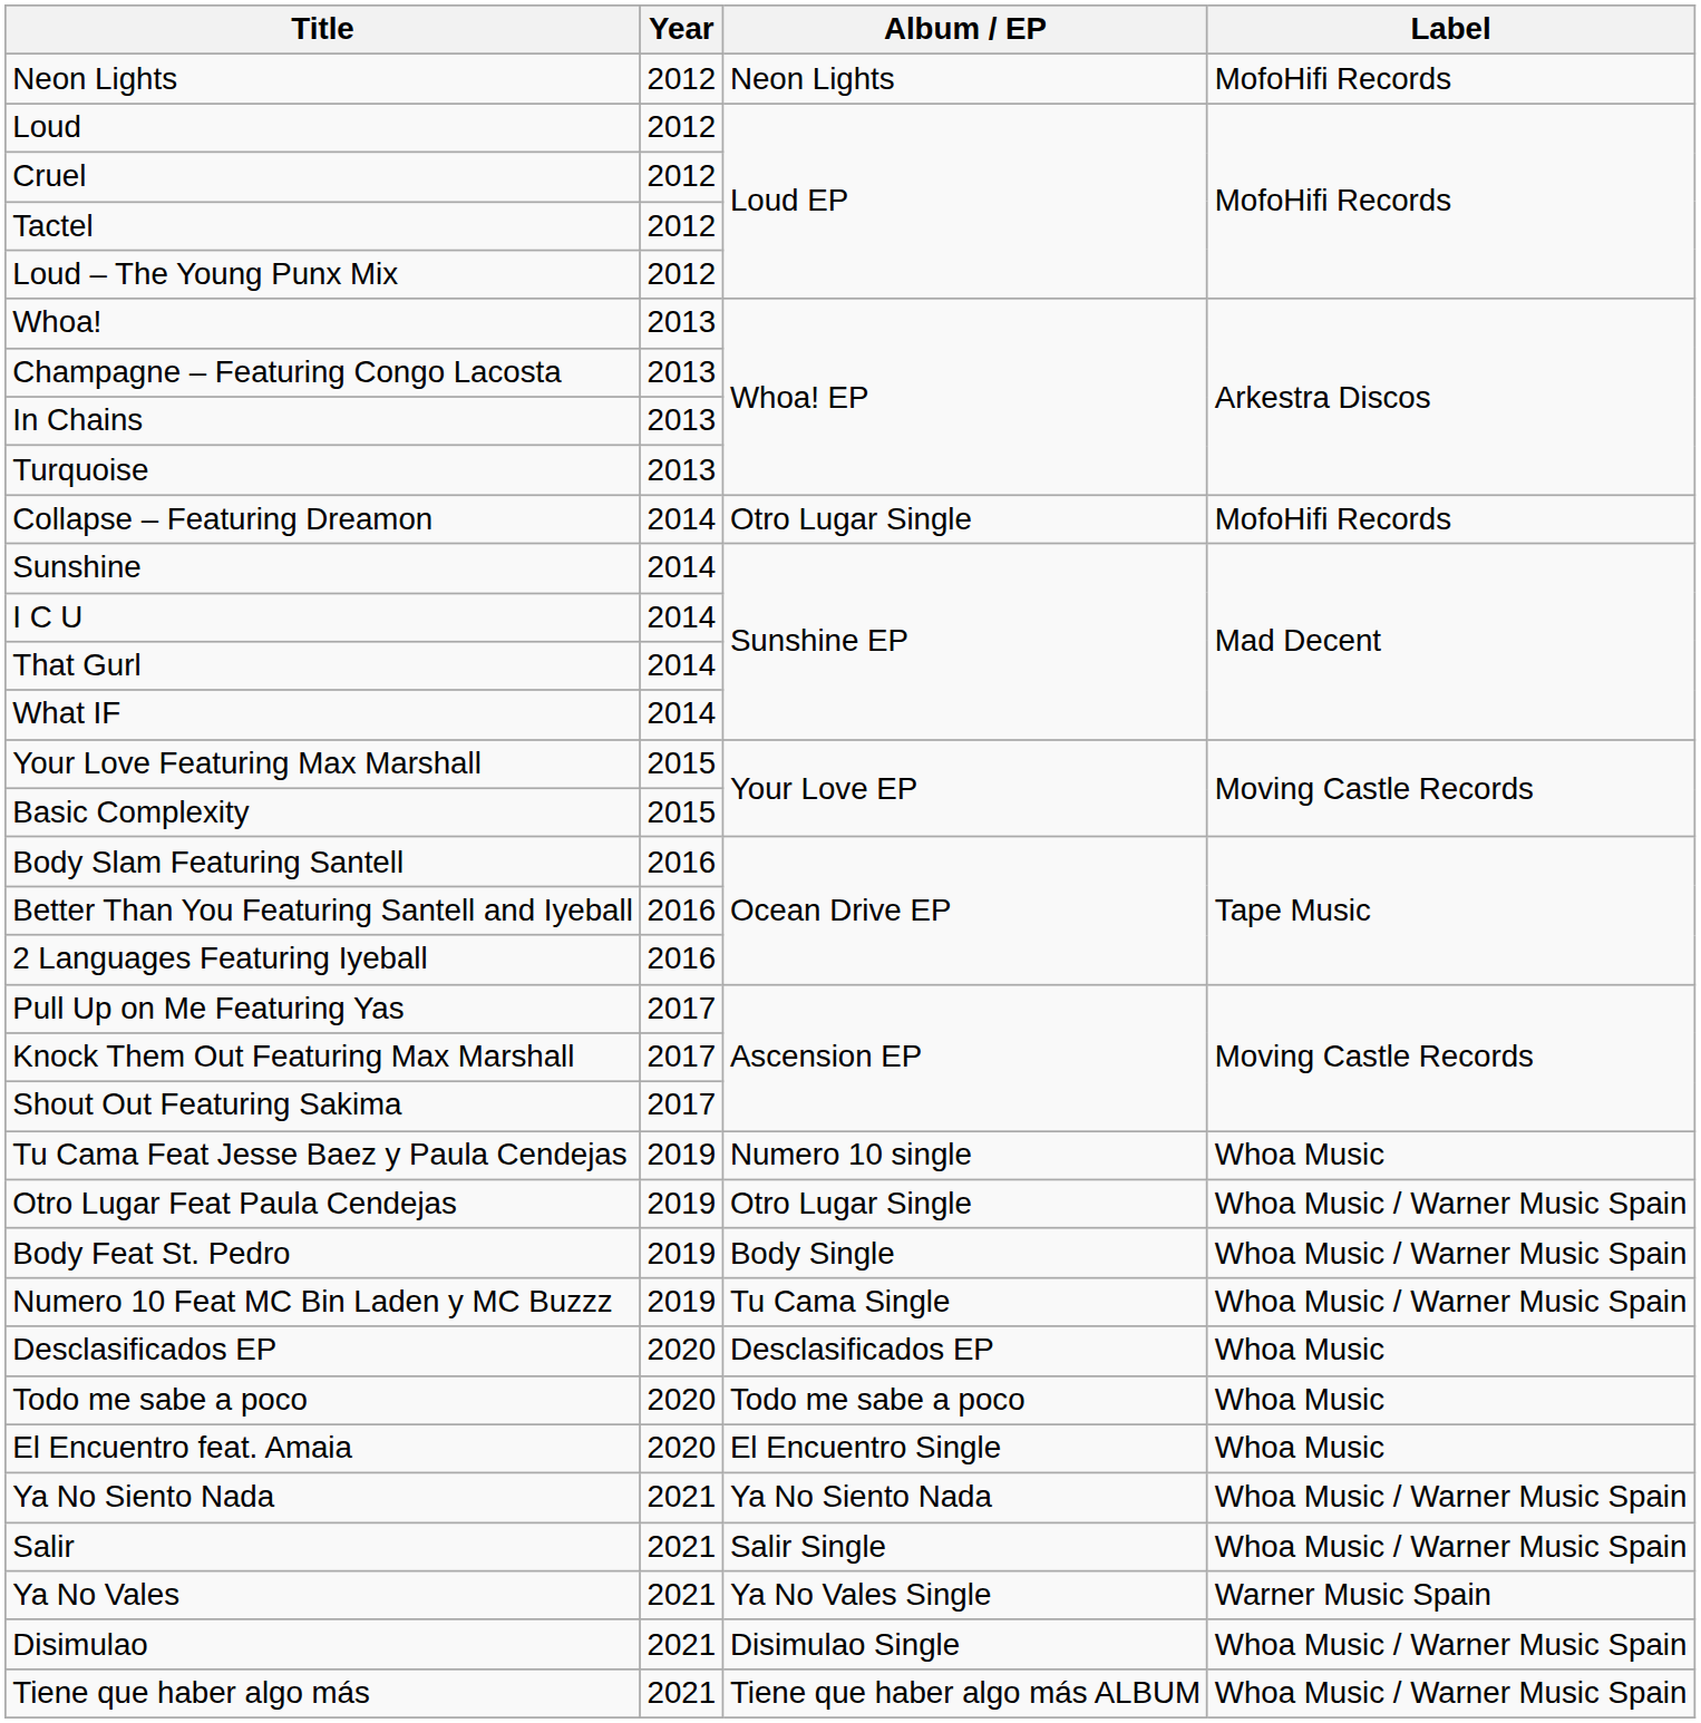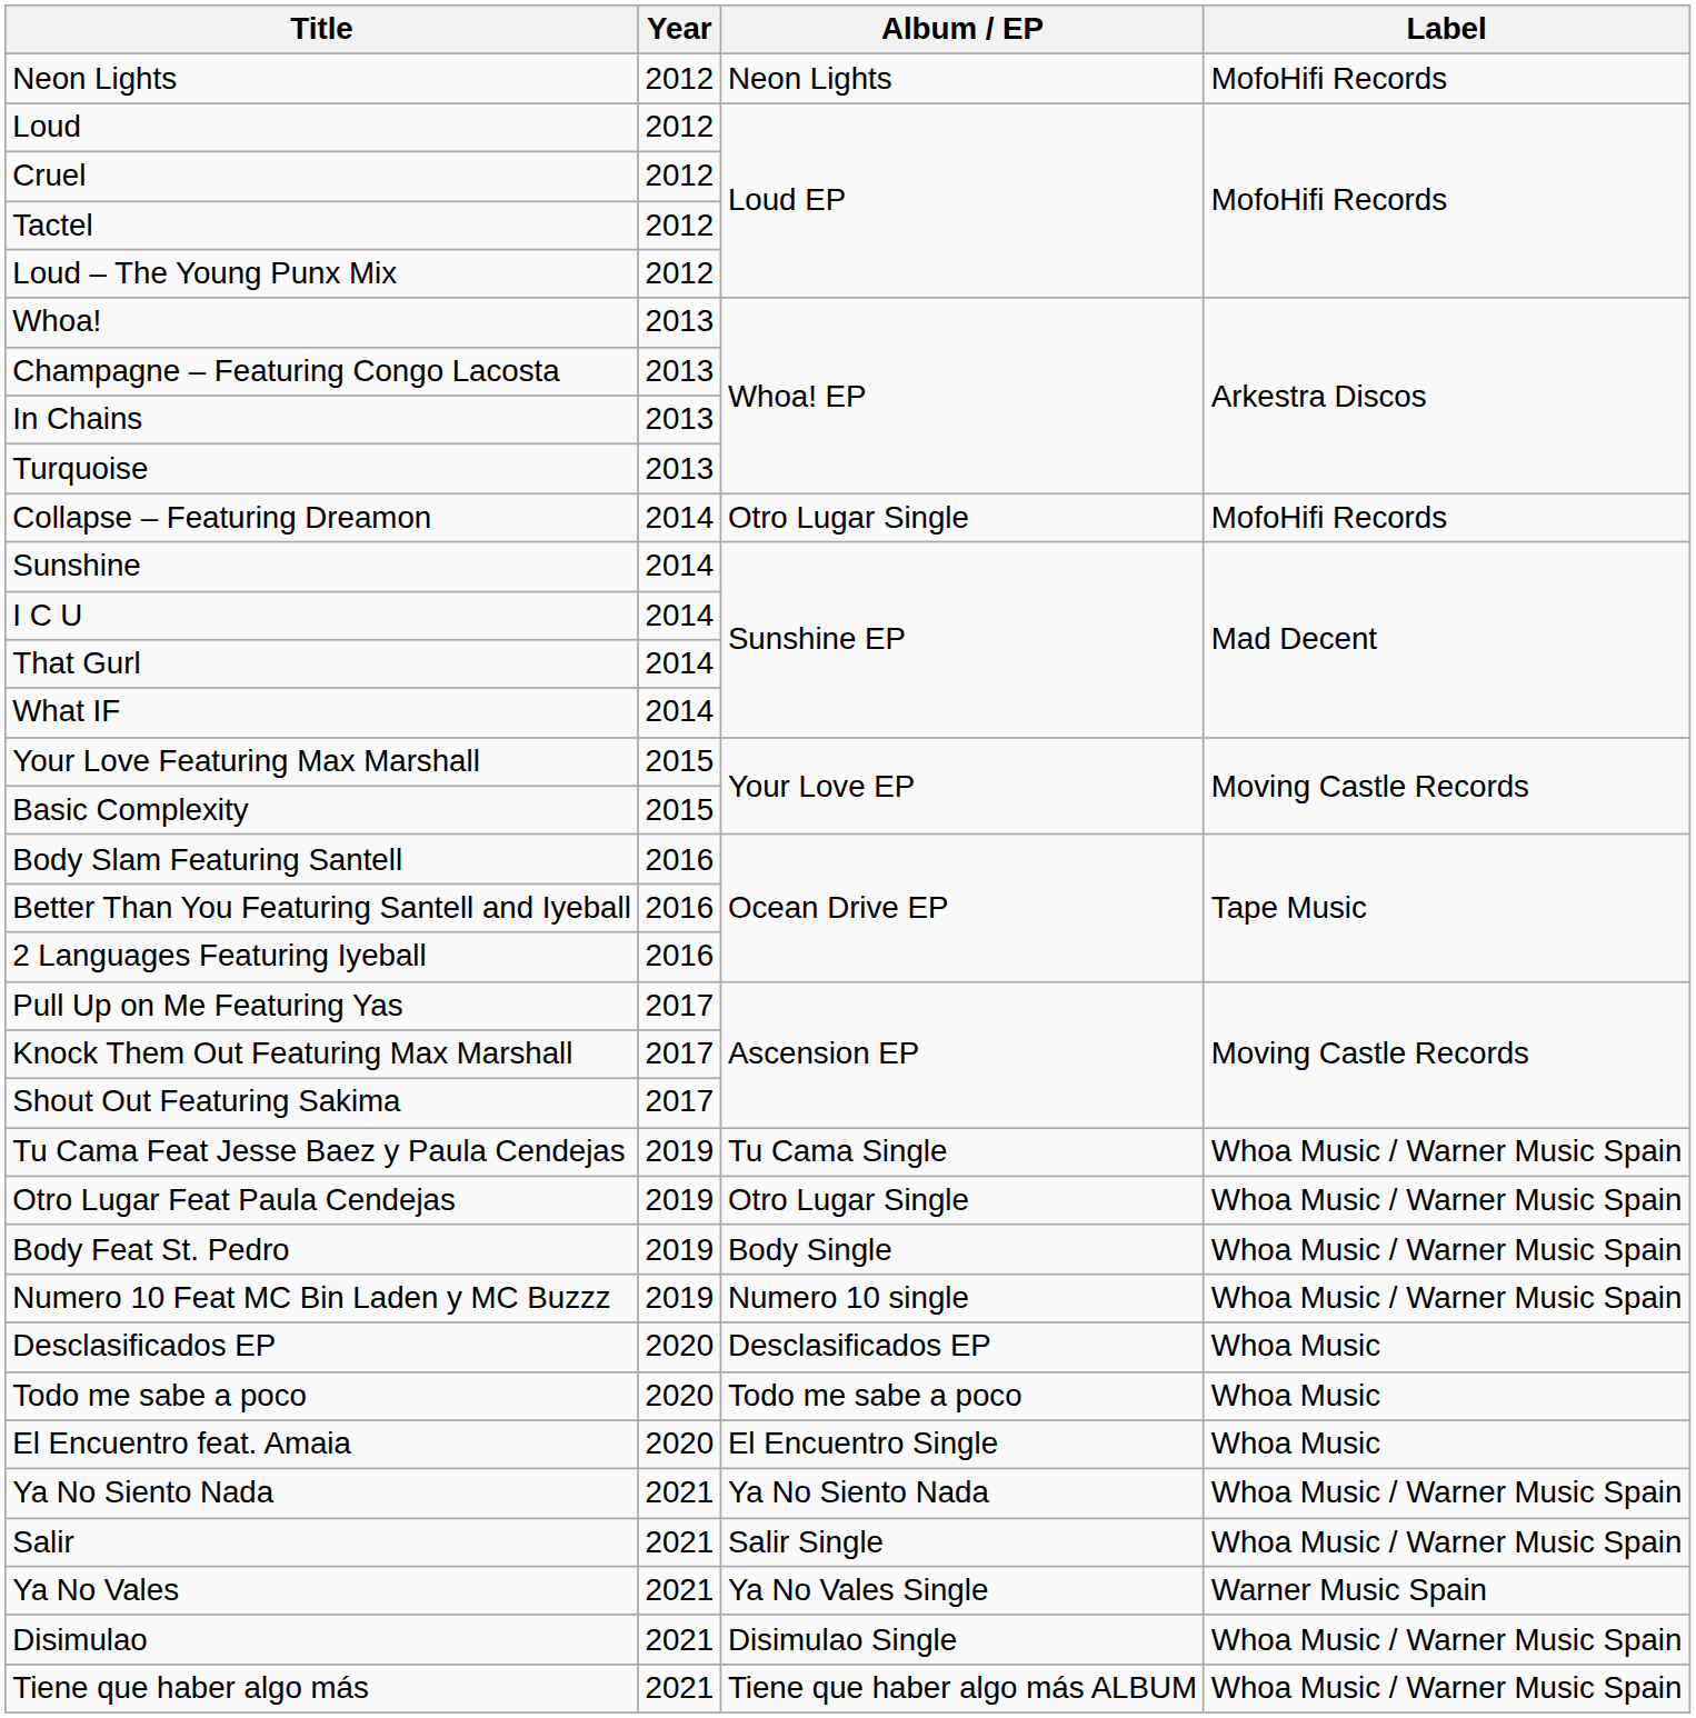 <table class="wikitable">
 <tr>
 <th>Title</th>
 <th>Year</th>
 <th>Album / EP</th>
 <th>Label</th>
 </tr>
 <tr>
 <td>Neon Lights</td>
 <td>2012</td>
 <td>Neon Lights</td>
 <td>MofoHifi Records</td>
 </tr>
 <tr>
 <td>Loud</td>
 <td>2012</td>
 <td rowspan="4">Loud EP</td>
 <td rowspan="4">MofoHifi Records</td>
 </tr>
 <tr>
 <td>Cruel</td>
 <td>2012</td>
 </tr>
 <tr>
 <td>Tactel</td>
 <td>2012</td>
 </tr>
 <tr>
 <td>Loud – The Young Punx Mix</td>
 <td>2012</td>
 </tr>
 <tr>
 <td>Whoa!</td>
 <td>2013</td>
 <td rowspan="4">Whoa! EP</td>
 <td rowspan="4">Arkestra Discos</td>
 </tr>
 <tr>
 <td>Champagne – Featuring Congo Lacosta</td>
 <td>2013</td>
 </tr>
 <tr>
 <td>In Chains</td>
 <td>2013</td>
 </tr>
 <tr>
 <td>Turquoise</td>
 <td>2013</td>
 </tr>
 <tr>
 <td>Collapse – Featuring Dreamon</td>
 <td>2014</td>
 <td>Otro Lugar Single</td>
 <td>MofoHifi Records</td>
 </tr>
 <tr>
 <td>Sunshine</td>
 <td>2014</td>
 <td rowspan="4">Sunshine EP</td>
 <td rowspan="4">Mad Decent</td>
 </tr>
 <tr>
 <td>I C U</td>
 <td>2014</td>
 </tr>
 <tr>
 <td>That Gurl</td>
 <td>2014</td>
 </tr>
 <tr>
 <td>What IF</td>
 <td>2014</td>
 </tr>
 <tr>
 <td>Your Love Featuring Max Marshall</td>
 <td>2015</td>
 <td rowspan="2">Your Love EP</td>
 <td rowspan="2">Moving Castle Records</td>
 </tr>
 <tr>
 <td>Basic Complexity</td>
 <td>2015</td>
 </tr>
 <tr>
 <td>Body Slam Featuring Santell</td>
 <td>2016</td>
 <td rowspan="3">Ocean Drive EP</td>
 <td rowspan="3">Tape Music</td>
 </tr>
 <tr>
 <td>Better Than You Featuring Santell and Iyeball</td>
 <td>2016</td>
 </tr>
 <tr>
 <td>2 Languages Featuring Iyeball</td>
 <td>2016</td>
 </tr>
 <tr>
 <td>Pull Up on Me Featuring Yas</td>
 <td>2017</td>
 <td rowspan="3">Ascension EP</td>
 <td rowspan="3">Moving Castle Records</td>
 </tr>
 <tr>
 <td>Knock Them Out Featuring Max Marshall</td>
 <td>2017</td>
 </tr>
 <tr>
 <td>Shout Out Featuring Sakima</td>
 <td>2017</td>
 </tr>
 <tr>
 <td>Tu Cama Feat Jesse Baez y Paula Cendejas</td>
 <td>2019</td>
-<td>Numero 10 single</td>
-<td>Whoa Music</td>
+<td>Tu Cama Single</td>
+<td>Whoa Music / Warner Music Spain</td>
 </tr>
 <tr>
 <td>Otro Lugar Feat Paula Cendejas</td>
 <td>2019</td>
 <td>Otro Lugar Single</td>
 <td>Whoa Music / Warner Music Spain</td>
 </tr>
 <tr>
 <td>Body Feat St. Pedro</td>
 <td>2019</td>
 <td>Body Single</td>
 <td>Whoa Music / Warner Music Spain</td>
 </tr>
 <tr>
 <td>Numero 10 Feat MC Bin Laden y MC Buzzz</td>
 <td>2019</td>
-<td>Tu Cama Single</td>
+<td>Numero 10 single</td>
 <td>Whoa Music / Warner Music Spain</td>
 </tr>
 <tr>
 <td>Desclasificados EP</td>
 <td>2020</td>
 <td>Desclasificados EP</td>
 <td>Whoa Music</td>
 </tr>
 <tr>
 <td>Todo me sabe a poco</td>
 <td>2020</td>
 <td>Todo me sabe a poco</td>
 <td>Whoa Music</td>
 </tr>
 <tr>
 <td>El Encuentro feat. Amaia</td>
 <td>2020</td>
 <td>El Encuentro Single</td>
 <td>Whoa Music</td>
 </tr>
 <tr>
 <td>Ya No Siento Nada</td>
 <td>2021</td>
 <td>Ya No Siento Nada</td>
 <td>Whoa Music / Warner Music Spain</td>
 </tr>
 <tr>
 <td>Salir</td>
 <td>2021</td>
 <td>Salir Single</td>
 <td>Whoa Music / Warner Music Spain</td>
 </tr>
 <tr>
 <td>Ya No Vales</td>
 <td>2021</td>
 <td>Ya No Vales Single</td>
 <td>Warner Music Spain</td>
 </tr>
 <tr>
 <td>Disimulao</td>
 <td>2021</td>
 <td>Disimulao Single</td>
 <td>Whoa Music / Warner Music Spain</td>
 </tr>
 <tr>
 <td>Tiene que haber algo más</td>
 <td>2021</td>
 <td>Tiene que haber algo más ALBUM</td>
 <td>Whoa Music / Warner Music Spain</td>
 </tr>
 </table>
